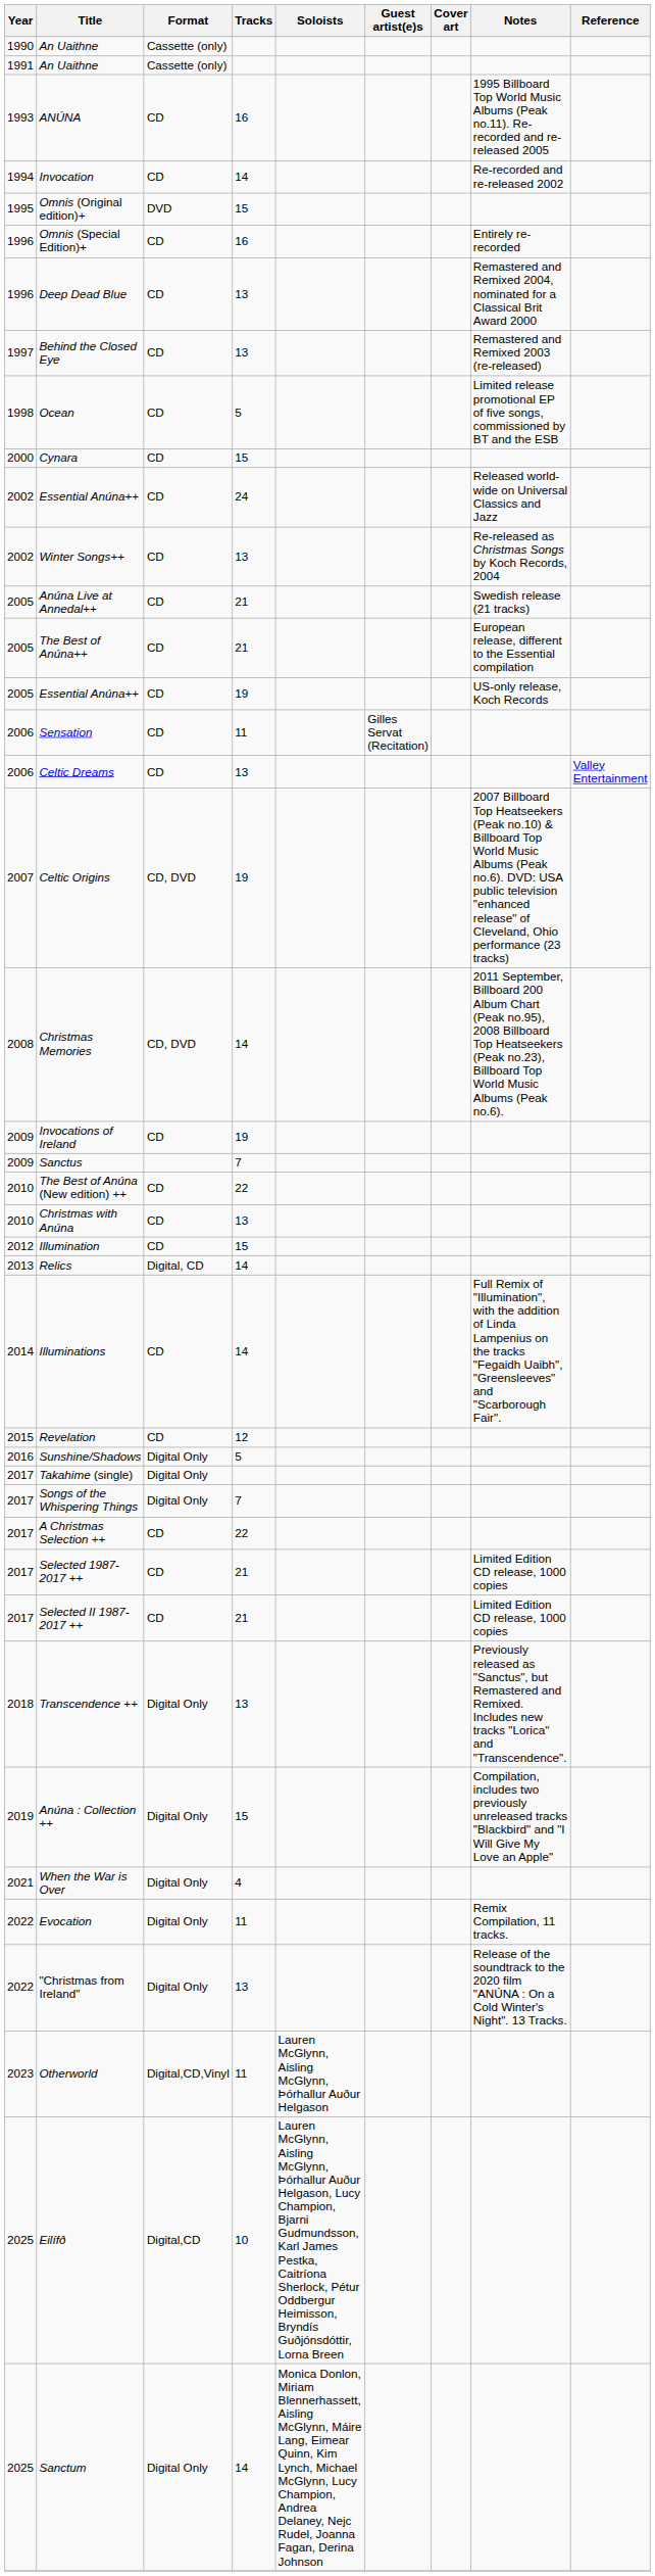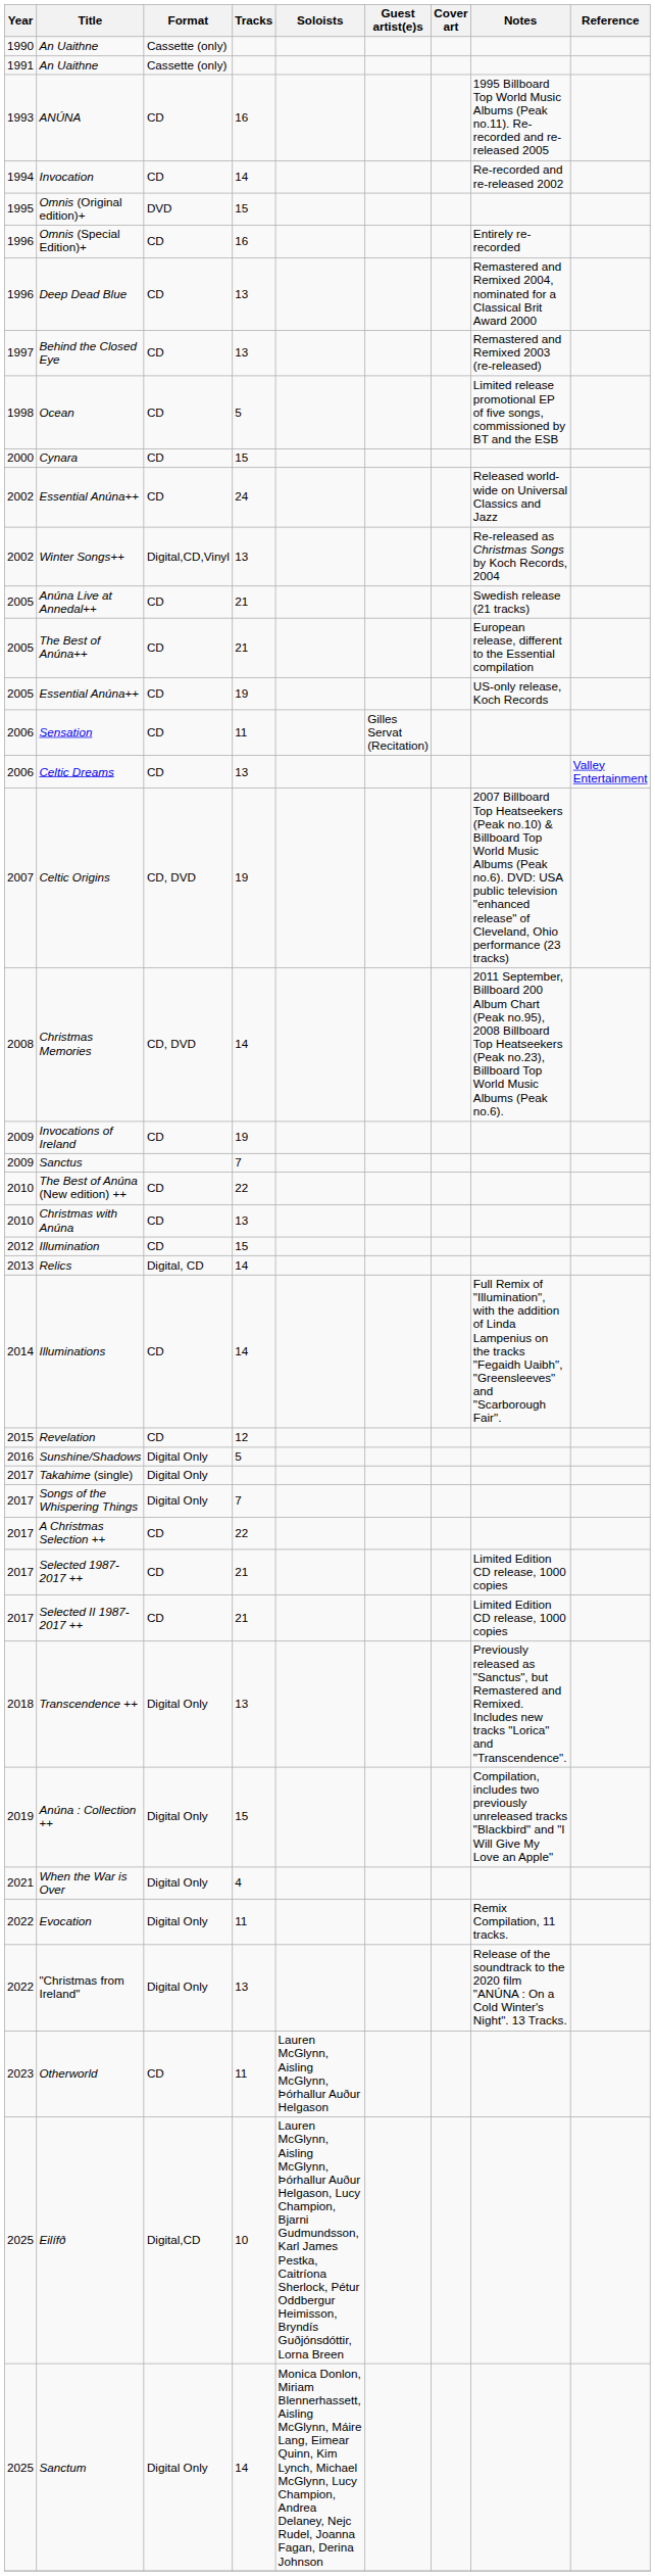 <table class="wikitable">
 <tr>
 <th>Year</th>
 <th>Title</th>
 <th>Format</th>
 <th>Tracks</th>
 <th>Soloists</th>
 <th>Guest artist(e)s</th>
 <th>Cover art</th>
 <th>Notes</th>
 <th>Reference</th>
 </tr>
 <tr>
 <td>1990</td>
 <td><em>An Uaithne</em></td>
 <td>Cassette (only)</td>
 <td></td>
 <td></td>
 <td></td>
 <td></td>
 <td></td>
 <td></td>
 </tr>
 <tr>
 <td>1991</td>
 <td><em>An Uaithne</em></td>
 <td>Cassette (only)</td>
 <td></td>
 <td></td>
 <td></td>
 <td></td>
 <td></td>
 <td></td>
 </tr>
 <tr>
 <td>1993</td>
 <td><em>ANÚNA</em></td>
 <td>CD</td>
 <td>16</td>
 <td></td>
 <td></td>
 <td></td>
 <td>1995 Billboard Top World Music Albums (Peak no.11). Re-recorded and re-released 2005</td>
 <td></td>
 </tr>
 <tr>
 <td>1994</td>
 <td><em>Invocation</em></td>
 <td>CD</td>
 <td>14</td>
 <td></td>
 <td></td>
 <td></td>
 <td>Re-recorded and re-released 2002</td>
 <td></td>
 </tr>
 <tr>
 <td>1995</td>
 <td><em>Omnis</em> (Original edition)+</td>
 <td>DVD</td>
 <td>15</td>
 <td></td>
 <td></td>
 <td></td>
 <td></td>
 <td></td>
 </tr>
 <tr>
 <td>1996</td>
 <td><em>Omnis</em> (Special Edition)+</td>
 <td>CD</td>
 <td>16</td>
 <td></td>
 <td></td>
 <td></td>
 <td>Entirely re-recorded</td>
 <td></td>
 </tr>
 <tr>
 <td>1996</td>
 <td><em>Deep Dead Blue</em></td>
 <td>CD</td>
 <td>13</td>
 <td></td>
 <td></td>
 <td></td>
 <td>Remastered and Remixed 2004, nominated for a Classical Brit Award 2000</td>
 <td></td>
 </tr>
 <tr>
 <td>1997</td>
 <td><em>Behind the Closed Eye</em></td>
 <td>CD</td>
 <td>13</td>
 <td></td>
 <td></td>
 <td></td>
 <td>Remastered and Remixed 2003 (re-released)</td>
 <td></td>
 </tr>
 <tr>
 <td>1998</td>
 <td><em>Ocean</em></td>
 <td>CD</td>
 <td>5</td>
 <td></td>
 <td></td>
 <td></td>
 <td>Limited release promotional EP of five songs, commissioned by BT and the ESB</td>
 <td></td>
 </tr>
 <tr>
 <td>2000</td>
 <td><em>Cynara</em></td>
 <td>CD</td>
 <td>15</td>
 <td></td>
 <td></td>
 <td></td>
 <td></td>
 <td></td>
 </tr>
 <tr>
 <td>2002</td>
 <td><em>Essential Anúna</em>++</td>
 <td>CD</td>
 <td>24</td>
 <td></td>
 <td></td>
 <td></td>
 <td>Released world-wide on Universal Classics and Jazz </td>
 <td></td>
 </tr>
 <tr>
 <td>2002</td>
 <td><em>Winter Songs</em>++</td>
-<td>CD</td>
+<td>Digital,CD,Vinyl</td>
 <td>13</td>
 <td></td>
 <td></td>
 <td></td>
 <td>Re-released as <em>Christmas Songs</em> by Koch Records, 2004</td>
 <td></td>
 </tr>
 <tr>
 <td>2005</td>
 <td><em>Anúna Live at Annedal</em>++</td>
 <td>CD</td>
 <td>21</td>
 <td></td>
 <td></td>
 <td></td>
 <td>Swedish release (21 tracks)</td>
 <td></td>
 </tr>
 <tr>
 <td>2005</td>
 <td><em>The Best of Anúna</em>++</td>
 <td>CD</td>
 <td>21</td>
 <td></td>
 <td></td>
 <td></td>
 <td>European release, different to the Essential compilation</td>
 <td></td>
 </tr>
 <tr>
 <td>2005</td>
 <td><em>Essential Anúna</em>++</td>
 <td>CD</td>
 <td>19</td>
 <td></td>
 <td></td>
 <td></td>
 <td>US-only release, Koch Records</td>
 <td></td>
 </tr>
 <tr>
 <td>2006</td>
 <td><em><a href='#'>Sensation</a></em></td>
 <td>CD</td>
 <td>11</td>
 <td></td>
 <td>Gilles Servat (Recitation)</td>
 <td></td>
 <td></td>
 <td></td>
 </tr>
 <tr>
 <td>2006</td>
 <td><em><a href='#'>Celtic Dreams</a></em></td>
 <td>CD</td>
 <td>13</td>
 <td></td>
 <td></td>
 <td></td>
 <td></td>
 <td><a href='#'>Valley Entertainment</a></td>
 </tr>
 <tr>
 <td>2007</td>
 <td><em>Celtic Origins</em></td>
 <td>CD, DVD</td>
 <td>19</td>
 <td></td>
 <td></td>
 <td></td>
 <td>2007	Billboard Top Heatseekers (Peak no.10) & Billboard Top World Music Albums (Peak no.6). DVD: USA public television "enhanced release" of Cleveland, Ohio performance (23 tracks)</td>
 <td></td>
 </tr>
 <tr>
 <td>2008</td>
 <td><em>Christmas Memories</em></td>
 <td>CD, DVD</td>
 <td>14</td>
 <td></td>
 <td></td>
 <td></td>
 <td>2011 September, Billboard 200 Album Chart (Peak no.95), 2008 Billboard Top Heatseekers (Peak no.23), Billboard Top World Music Albums (Peak no.6).</td>
 <td></td>
 </tr>
 <tr>
 <td>2009</td>
 <td><em>Invocations of Ireland</em></td>
 <td>CD</td>
 <td>19</td>
 <td></td>
 <td></td>
 <td></td>
 <td></td>
 <td></td>
 </tr>
 <tr>
 <td>2009</td>
 <td><em>Sanctus</em></td>
 <td></td>
 <td>7</td>
 <td></td>
 <td></td>
 <td></td>
 <td></td>
 <td></td>
 </tr>
 <tr>
 <td>2010</td>
 <td><em>The Best of Anúna</em> (New edition) ++</td>
 <td>CD</td>
 <td>22</td>
 <td></td>
 <td></td>
 <td></td>
 <td></td>
 <td></td>
 </tr>
 <tr>
 <td>2010</td>
 <td><em>Christmas with Anúna</em></td>
 <td>CD</td>
 <td>13</td>
 <td></td>
 <td></td>
 <td></td>
 <td></td>
 <td></td>
 </tr>
 <tr>
 <td>2012</td>
 <td><em>Illumination</em></td>
 <td>CD</td>
 <td>15</td>
 <td></td>
 <td></td>
 <td></td>
 <td></td>
 <td></td>
 </tr>
 <tr>
 <td>2013</td>
 <td><em>Relics</em></td>
 <td>Digital, CD</td>
 <td>14</td>
 <td></td>
 <td></td>
 <td></td>
 <td></td>
 <td></td>
 </tr>
 <tr>
 <td>2014</td>
 <td><em>Illuminations</em></td>
 <td>CD</td>
 <td>14</td>
 <td></td>
 <td></td>
 <td></td>
 <td>Full Remix of "Illumination", with the addition of Linda Lampenius on the tracks "Fegaidh Uaibh", "Greensleeves" and "Scarborough Fair".</td>
 <td></td>
 </tr>
 <tr>
 <td>2015</td>
 <td><em>Revelation</em></td>
 <td>CD</td>
 <td>12</td>
 <td></td>
 <td></td>
 <td></td>
 <td></td>
 <td></td>
 </tr>
 <tr>
 <td>2016</td>
 <td><em>Sunshine/Shadows</em></td>
 <td>Digital Only</td>
 <td>5</td>
 <td></td>
 <td></td>
 <td></td>
 <td></td>
 <td></td>
 </tr>
 <tr>
 <td>2017</td>
 <td><em>Takahime</em> (single)</td>
 <td>Digital Only</td>
 <td></td>
 <td></td>
 <td></td>
 <td></td>
 <td></td>
 <td></td>
 </tr>
 <tr>
 <td>2017</td>
 <td><em>Songs of the Whispering Things</em></td>
 <td>Digital Only</td>
 <td>7</td>
 <td></td>
 <td></td>
 <td></td>
 <td></td>
 <td></td>
 </tr>
 <tr>
 <td>2017</td>
 <td><em>A Christmas Selection</em> ++</td>
 <td>CD</td>
 <td>22</td>
 <td></td>
 <td></td>
 <td></td>
 <td></td>
 <td></td>
 </tr>
 <tr>
 <td>2017</td>
 <td><em>Selected 1987-2017</em> ++</td>
 <td>CD</td>
 <td>21</td>
 <td></td>
 <td></td>
 <td></td>
 <td>Limited Edition CD release, 1000 copies</td>
 <td></td>
 </tr>
 <tr>
 <td>2017</td>
 <td><em>Selected II 1987-2017</em> ++</td>
 <td>CD</td>
 <td>21</td>
 <td></td>
 <td></td>
 <td></td>
 <td>Limited Edition CD release, 1000 copies</td>
 <td></td>
 </tr>
 <tr>
 <td>2018</td>
 <td><em>Transcendence</em> ++</td>
 <td>Digital Only</td>
 <td>13</td>
 <td></td>
 <td></td>
 <td></td>
 <td>Previously released as "Sanctus", but Remastered and Remixed. Includes new tracks "Lorica" and "Transcendence".</td>
 <td></td>
 </tr>
 <tr>
 <td>2019</td>
 <td><em>Anúna : Collection</em> ++</td>
 <td>Digital Only</td>
 <td>15</td>
 <td></td>
 <td></td>
 <td></td>
 <td>Compilation, includes two previously unreleased tracks "Blackbird" and "I Will Give My Love an Apple"</td>
 <td></td>
 </tr>
 <tr>
 <td>2021</td>
 <td><em>When the War is Over</em></td>
 <td>Digital Only</td>
 <td>4</td>
 <td></td>
 <td></td>
 <td></td>
 <td></td>
 <td></td>
 </tr>
 <tr>
 <td>2022</td>
 <td><em>Evocation</em></td>
 <td>Digital Only</td>
 <td>11</td>
 <td></td>
 <td></td>
 <td></td>
 <td>Remix Compilation, 11 tracks.</td>
 <td></td>
 </tr>
 <tr>
 <td>2022</td>
 <td>"Christmas from Ireland"</td>
 <td>Digital Only</td>
 <td>13</td>
 <td></td>
 <td></td>
 <td></td>
 <td>Release of the soundtrack to the 2020 film "ANÚNA : On a Cold Winter's Night". 13 Tracks.</td>
 <td></td>
 </tr>
 <tr>
 <td>2023</td>
 <td><em>Otherworld</em></td>
-<td>Digital,CD,Vinyl</td>
+<td>CD</td>
 <td>11</td>
 <td>Lauren McGlynn, Aisling McGlynn, Þórhallur Auður Helgason</td>
 <td></td>
 <td></td>
 <td></td>
 <td></td>
 </tr>
 <tr>
 <td>2025</td>
 <td><em>Eilífð</em></td>
 <td>Digital,CD</td>
 <td>10</td>
 <td>Lauren McGlynn, Aisling McGlynn, Þórhallur Auður Helgason, Lucy Champion, Bjarni Gudmundsson, Karl James Pestka, Caitríona Sherlock, Pétur Oddbergur Heimisson, Bryndís Guðjónsdóttir, Lorna Breen</td>
 <td></td>
 <td></td>
 <td></td>
 <td></td>
 </tr>
 <tr>
 <td>2025</td>
 <td><em>Sanctum</em></td>
 <td>Digital Only</td>
 <td>14</td>
 <td>Monica Donlon, Miriam Blennerhassett, Aisling McGlynn, Máire Lang, Eimear Quinn, Kim Lynch, Michael McGlynn, Lucy Champion, Andrea Delaney, Nejc Rudel, Joanna Fagan, Derina Johnson</td>
 <td></td>
 <td></td>
 <td></td>
 <td></td>
 </tr>
 <tr>
 </tr>
 </table>
